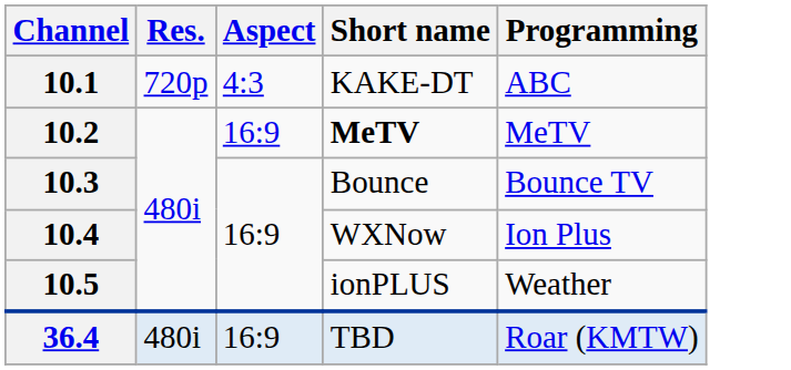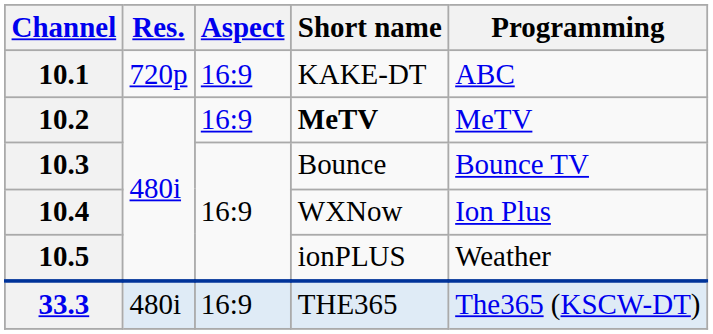 <table class="wikitable">
 <tr>
 <th scope = "col"><a href='#'>Channel</a></th>
 <th scope = "col"><a href='#'>Res.</a></th>
 <th scope = "col"><a href='#'>Aspect</a></th>
 <th scope = "col">Short name</th>
 <th scope = "col">Programming</th>
 </tr>
 <tr>
 <th scope = "row">10.1</th>
 <td><a href='#'>720p</a></td>
-<td><a href='#'>4:3</a></td>
+<td><a href='#'>16:9</a></td>
 <td>KAKE-DT</td>
 <td><a href='#'>ABC</a></td>
 </tr>
 <tr>
 <th scope = "row">10.2</th>
 <td rowspan=4><a href='#'>480i</a></td>
 <td><a href='#'>16:9</a></td>
 <td><strong>MeTV</strong></td>
 <td><a href='#'>MeTV</a></td>
 </tr>
 <tr>
 <th scope = "row">10.3</th>
 <td rowspan=3>16:9</td>
 <td>Bounce</td>
 <td><a href='#'>Bounce TV</a></td>
 </tr>
 <tr>
 <th scope = "row">10.4</th>
 <td>WXNow</td>
 <td><a href='#'>Ion Plus</a></td>
 </tr>
 <tr>
 <th scope = "row">10.5</th>
 <td>ionPLUS</td>
 <td>Weather</td>
 </tr>
 <tr style="background-color:#DFEBF6; border-top: 2px solid #003399;">
-<th scope="row"><a href='#'>36.4</a></th>
+<th scope="row"><a href='#'>33.3</a></th>
 <td>480i</td>
 <td>16:9</td>
-<td>TBD</td>
-<td><a href='#'>Roar</a> (<a href='#'>KMTW</a>)</td>
+<td>THE365</td>
+<td><a href='#'>The365</a> (<a href='#'>KSCW-DT</a>)</td>
 </tr>
 </table>
